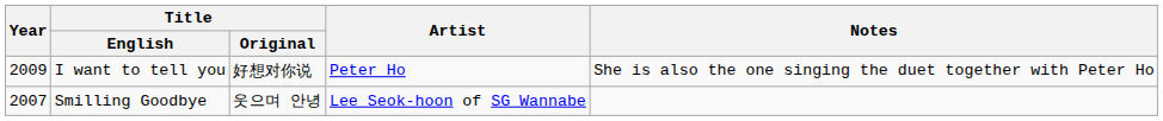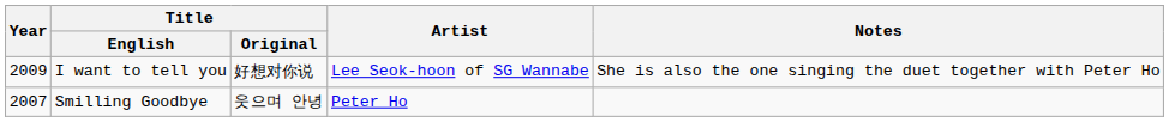 <table class="wikitable">
 <tr>
 <th rowspan="2">Year</th>
 <th colspan="2">Title</th>
 <th rowspan="2">Artist</th>
 <th rowspan="2">Notes</th>
 </tr>
 <tr>
 <th>English</th>
 <th>Original</th>
 </tr>
 <tr>
 <td>2009</td>
 <td>I want to tell you</td>
 <td>好想对你说</td>
-<td><a href='#'>Peter Ho</a></td>
+<td><a href='#'>Lee Seok-hoon</a> of <a href='#'>SG Wannabe</a></td>
 <td>She is also the one singing the duet together with Peter Ho</td>
 </tr>
 <tr>
 <td>2007</td>
 <td>Smilling Goodbye</td>
 <td>웃으며 안녕</td>
-<td><a href='#'>Lee Seok-hoon</a> of <a href='#'>SG Wannabe</a></td>
+<td><a href='#'>Peter Ho</a></td>
 <td></td>
 </tr>
 </table>
